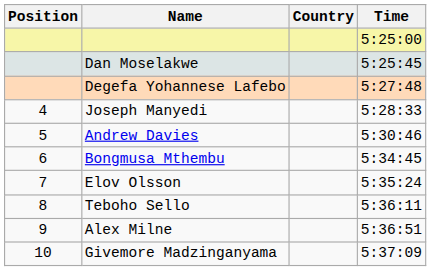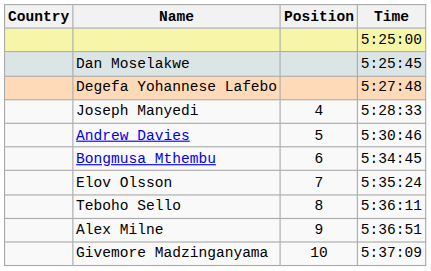 <table class="wikitable">
 <tr>
+<th>Country</th>
+<th>Name</th>
 <th>Position</th>
-<th>Name</th>
-<th>Country</th>
 <th>Time</th>
 </tr>
 <tr bgcolor="#F7F6A8">
-<td align=center></td>
 <td></td>
 <td></td>
+<td align=center></td>
 <td>5:25:00</td>
 </tr>
 <tr bgcolor="#DCE5E5">
+<td></td>
+<td>Dan Moselakwe</td>
 <td align=center></td>
-<td>Dan Moselakwe</td>
-<td></td>
 <td>5:25:45</td>
 </tr>
 <tr bgcolor="#FFDAB9">
+<td></td>
+<td>Degefa Yohannese Lafebo</td>
 <td align=center></td>
-<td>Degefa Yohannese Lafebo</td>
-<td></td>
 <td>5:27:48</td>
 </tr>
 <tr>
+<td></td>
+<td>Joseph Manyedi</td>
 <td align=center>4</td>
-<td>Joseph Manyedi</td>
-<td></td>
 <td>5:28:33</td>
 </tr>
 <tr>
+<td></td>
+<td><a href='#'> Andrew Davies</a></td>
 <td align=center>5</td>
-<td><a href='#'> Andrew Davies</a></td>
-<td></td>
 <td>5:30:46</td>
 </tr>
 <tr>
+<td></td>
+<td><a href='#'>Bongmusa Mthembu</a></td>
 <td align=center>6</td>
-<td><a href='#'>Bongmusa Mthembu</a></td>
-<td></td>
 <td>5:34:45</td>
 </tr>
 <tr>
+<td></td>
+<td>Elov Olsson</td>
 <td align=center>7</td>
-<td>Elov Olsson</td>
-<td></td>
 <td>5:35:24</td>
 </tr>
 <tr>
+<td></td>
+<td>Teboho Sello</td>
 <td align=center>8</td>
-<td>Teboho Sello</td>
-<td></td>
 <td>5:36:11</td>
 </tr>
 <tr>
+<td></td>
+<td>Alex Milne</td>
 <td align=center>9</td>
-<td>Alex Milne</td>
-<td></td>
 <td>5:36:51</td>
 </tr>
 <tr>
+<td></td>
+<td>Givemore Madzinganyama</td>
 <td align=center>10</td>
-<td>Givemore Madzinganyama</td>
-<td></td>
 <td>5:37:09</td>
 </tr>
 </table>
